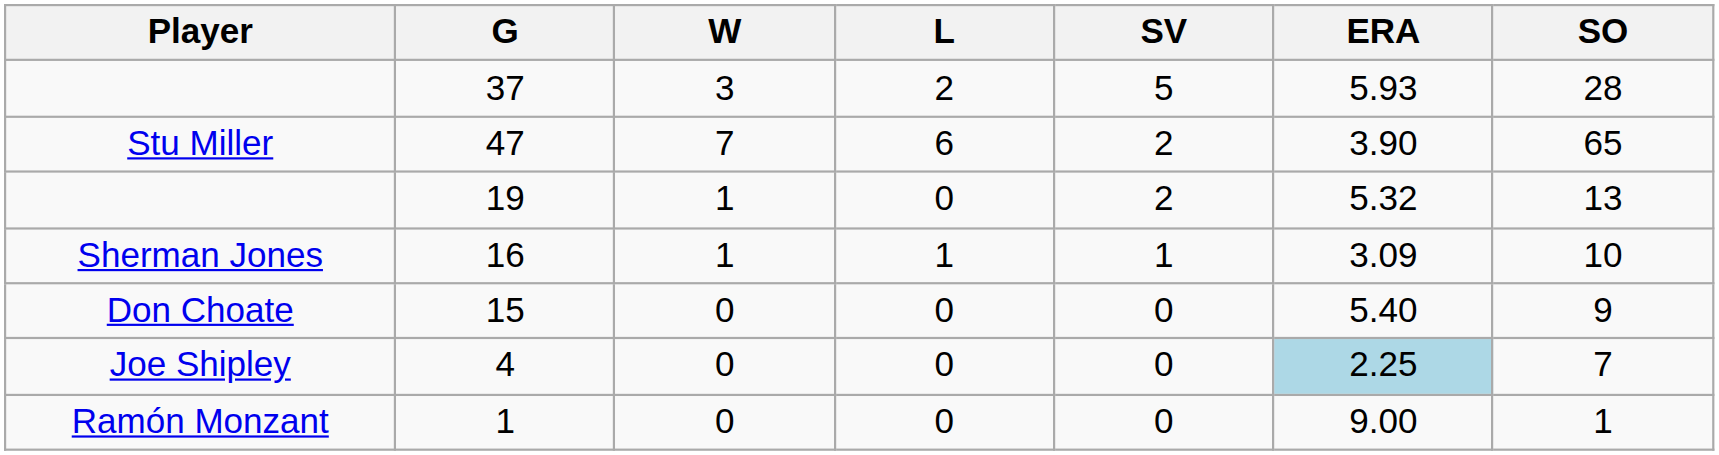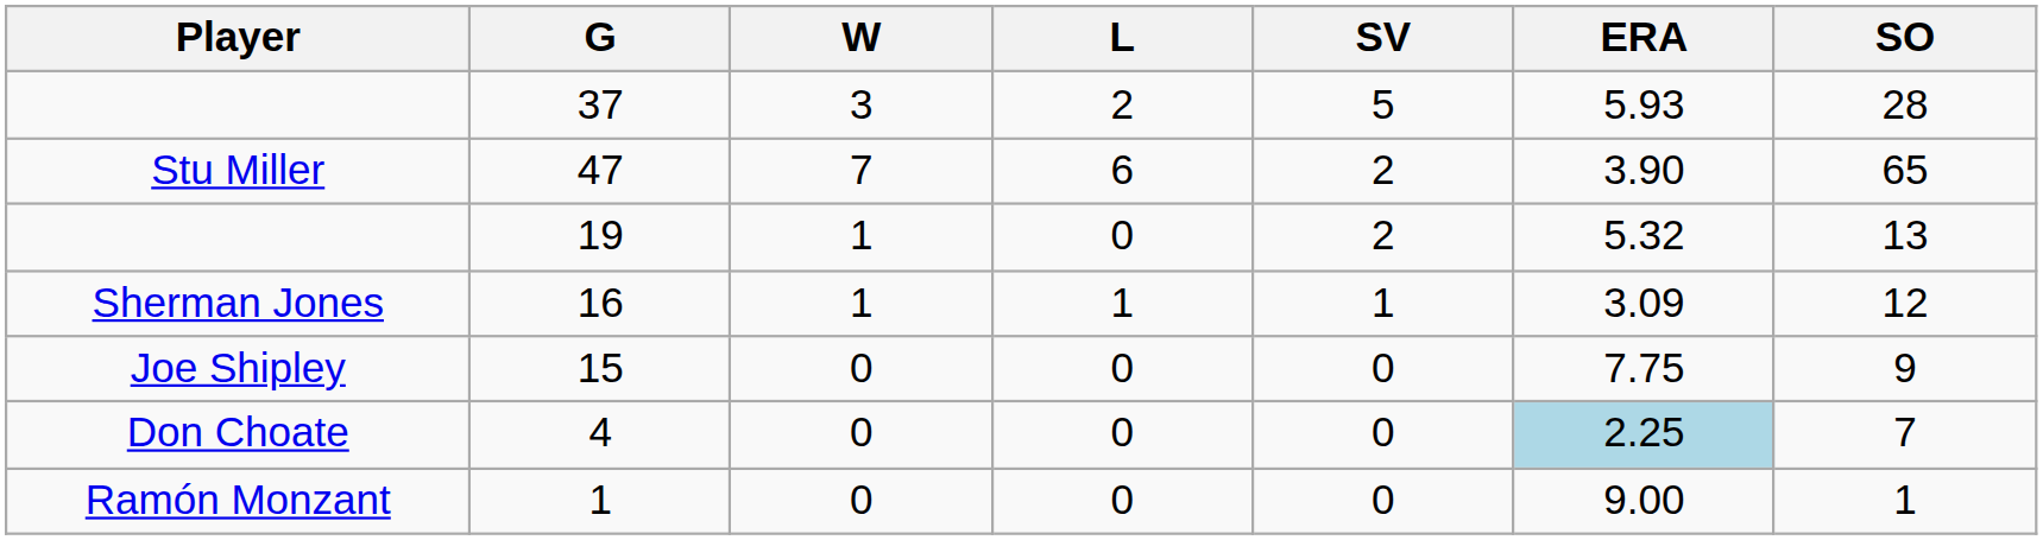 <table class="wikitable sortable">
 <tr>
 <th bgcolor="#DDDDFF" width="16%">Player</th>
 <th bgcolor="#DDDDFF" width="9%">G</th>
 <th bgcolor="#DDDDFF" width="9%">W</th>
 <th bgcolor="#DDDDFF" width="9%">L</th>
 <th bgcolor="#DDDDFF" width="9%">SV</th>
 <th bgcolor="#DDDDFF" width="9%">ERA</th>
 <th bgcolor="#DDDDFF" width="9%">SO</th>
 </tr>
 <tr align="center">
 <td></td>
 <td>37</td>
 <td>3</td>
 <td>2</td>
 <td>5</td>
 <td>5.93</td>
 <td>28</td>
 </tr>
 <tr align=center>
 <td><a href='#'>Stu Miller</a></td>
 <td>47</td>
 <td>7</td>
 <td>6</td>
 <td>2</td>
 <td>3.90</td>
 <td>65</td>
 </tr>
 <tr align="center">
 <td></td>
 <td>19</td>
 <td>1</td>
 <td>0</td>
 <td>2</td>
 <td>5.32</td>
 <td>13</td>
 </tr>
 <tr align="center">
 <td><a href='#'>Sherman Jones</a></td>
 <td>16</td>
 <td>1</td>
 <td>1</td>
 <td>1</td>
 <td>3.09</td>
-<td>10</td>
+<td>12</td>
 </tr>
 <tr align="center">
-<td><a href='#'>Don Choate</a></td>
+<td><a href='#'>Joe Shipley</a></td>
 <td>15</td>
 <td>0</td>
 <td>0</td>
 <td>0</td>
-<td>5.40</td>
+<td>7.75</td>
 <td>9</td>
 </tr>
 <tr align="center">
-<td><a href='#'>Joe Shipley</a></td>
+<td><a href='#'>Don Choate</a></td>
 <td>4</td>
 <td>0</td>
 <td>0</td>
 <td>0</td>
 <td style="background: lightblue;">2.25</td>
 <td>7</td>
 </tr>
 <tr align="center">
 <td><a href='#'>Ramón Monzant</a></td>
 <td>1</td>
 <td>0</td>
 <td>0</td>
 <td>0</td>
 <td>9.00</td>
 <td>1</td>
 </tr>
 </table>
